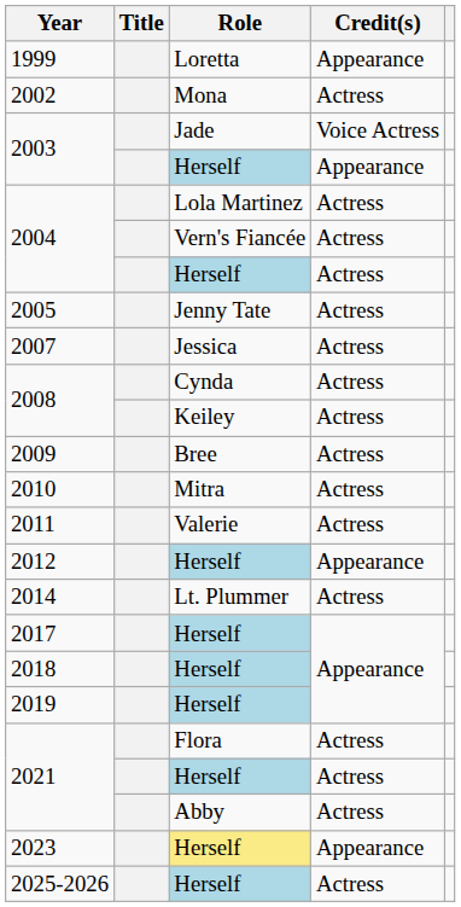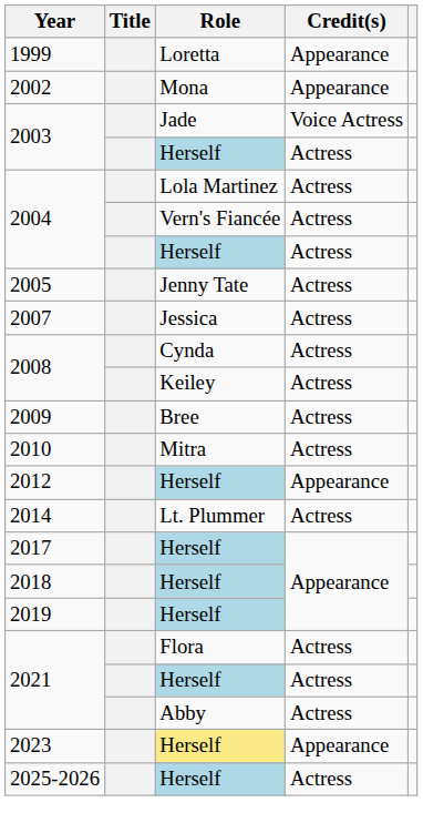 <table class="wikitable sortable plainrowheaders">
 <tr>
 <th scope="col">Year</th>
 <th scope="col">Title</th>
 <th scope="col">Role</th>
 <th scope="col">Credit(s)</th>
 <th scope="col" class="unsortable"></th>
 </tr>
 <tr>
 <td>1999</td>
 <th scope="row"></th>
 <td>Loretta</td>
 <td>Appearance</td>
 <td style="text-align: center;"></td>
 </tr>
 <tr>
 <td>2002</td>
 <th scope="row"></th>
 <td>Mona</td>
-<td>Actress</td>
+<td>Appearance</td>
 <td style="text-align: center;"></td>
 </tr>
 <tr>
 <td rowspan="2">2003</td>
 <th scope="row"></th>
 <td>Jade</td>
 <td>Voice Actress</td>
 <td style="text-align: center;"></td>
 </tr>
 <tr>
 <th scope="row"></th>
 <td style="background:#add8e6">Herself </td>
-<td>Appearance</td>
+<td>Actress</td>
 <td style="text-align: center;"></td>
 </tr>
 <tr>
 <td rowspan="3">2004</td>
 <th scope="row"></th>
 <td>Lola Martinez</td>
 <td>Actress</td>
 <td style="text-align: center;"></td>
 </tr>
 <tr>
 <th scope="row"></th>
 <td>Vern's Fiancée</td>
 <td>Actress</td>
 <td style="text-align: center;"></td>
 </tr>
 <tr>
 <th scope="row"></th>
 <td style="background:#add8e6">Herself</td>
 <td>Actress</td>
 <td style="text-align: center;"></td>
 </tr>
 <tr>
 <td>2005</td>
 <th scope="row"></th>
 <td>Jenny Tate</td>
 <td>Actress</td>
 <td style="text-align: center;"></td>
 </tr>
 <tr>
 <td>2007</td>
 <th scope="row"></th>
 <td>Jessica</td>
 <td>Actress</td>
 <td style="text-align: center;"></td>
 </tr>
 <tr>
 <td rowspan="2">2008</td>
 <th scope="row"></th>
 <td>Cynda</td>
 <td>Actress</td>
 <td style="text-align: center;"></td>
 </tr>
 <tr>
 <th scope="row"></th>
 <td>Keiley</td>
 <td>Actress</td>
 <td style="text-align: center;"></td>
 </tr>
 <tr>
 <td>2009</td>
 <th scope="row"></th>
 <td>Bree</td>
 <td>Actress</td>
 <td style="text-align: center;"></td>
 </tr>
 <tr>
 <td>2010</td>
 <th scope="row"></th>
 <td>Mitra</td>
-<td>Actress</td>
-<td style="text-align: center;"></td>
-</tr>
-<tr>
-<td>2011</td>
-<th scope="row"></th>
-<td>Valerie</td>
 <td>Actress</td>
 <td style="text-align: center;"></td>
 </tr>
 <tr>
 <td>2012</td>
 <th scope="row"></th>
 <td style="background:#add8e6">Herself </td>
 <td>Appearance</td>
 <td style="text-align: center;"></td>
 </tr>
 <tr>
 <td>2014</td>
 <th scope="row"></th>
 <td>Lt. Plummer</td>
 <td>Actress</td>
 <td style="text-align: center;"></td>
 </tr>
 <tr>
 <td>2017</td>
 <th scope="row"></th>
 <td style="background:#add8e6">Herself</td>
 <td rowspan="3">Appearance</td>
 <td style="text-align: center;"></td>
 </tr>
 <tr>
 <td>2018</td>
 <th scope="row"></th>
 <td style="background:#add8e6">Herself</td>
 <td style="text-align: center;"></td>
 </tr>
 <tr>
 <td>2019</td>
 <th scope="row"></th>
 <td style="background:#add8e6">Herself</td>
 <td style="text-align: center;"></td>
 </tr>
 <tr>
 <td rowspan="3">2021</td>
 <th scope="row"></th>
 <td>Flora</td>
 <td>Actress</td>
 <td style="text-align: center;"></td>
 </tr>
 <tr>
 <th scope="row"></th>
 <td style="background:#add8e6">Herself</td>
 <td>Actress</td>
 <td style="text-align: center;"></td>
 </tr>
 <tr>
 <th scope="row"></th>
 <td>Abby</td>
 <td>Actress</td>
 <td style="text-align: center;"></td>
 </tr>
 <tr>
 <td>2023</td>
 <th scope="row"></th>
 <td style="background-color:#FAEB86">Herself</td>
 <td>Appearance</td>
 <td style="text-align: center;"></td>
 </tr>
 <tr>
 <td>2025-2026</td>
 <th scope="row"></th>
 <td style="background:#add8e6">Herself</td>
 <td>Actress</td>
 <td style="text-align: center;"></td>
 </tr>
 </table>
